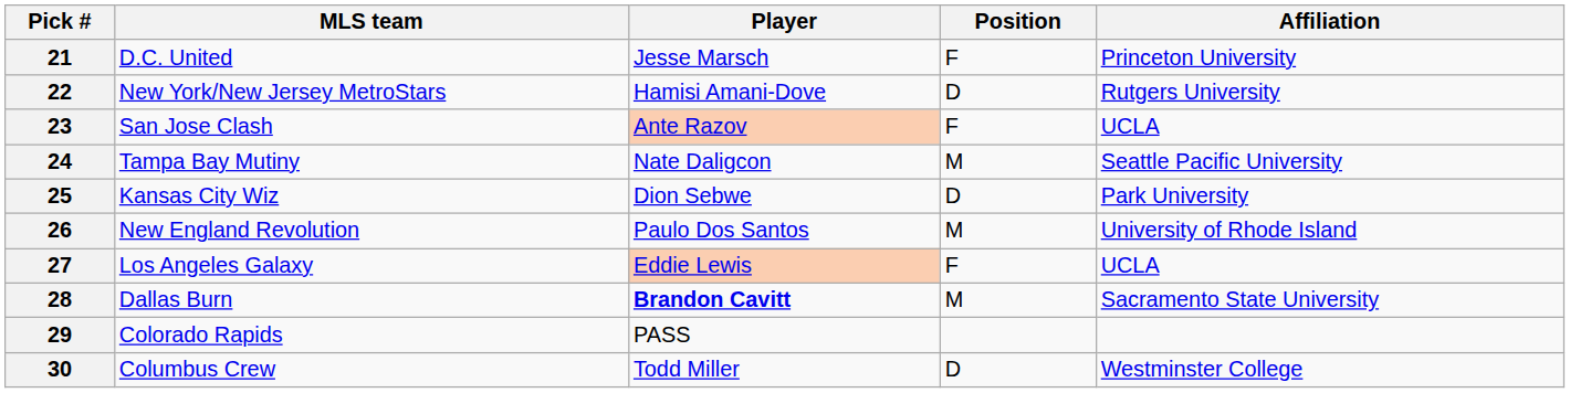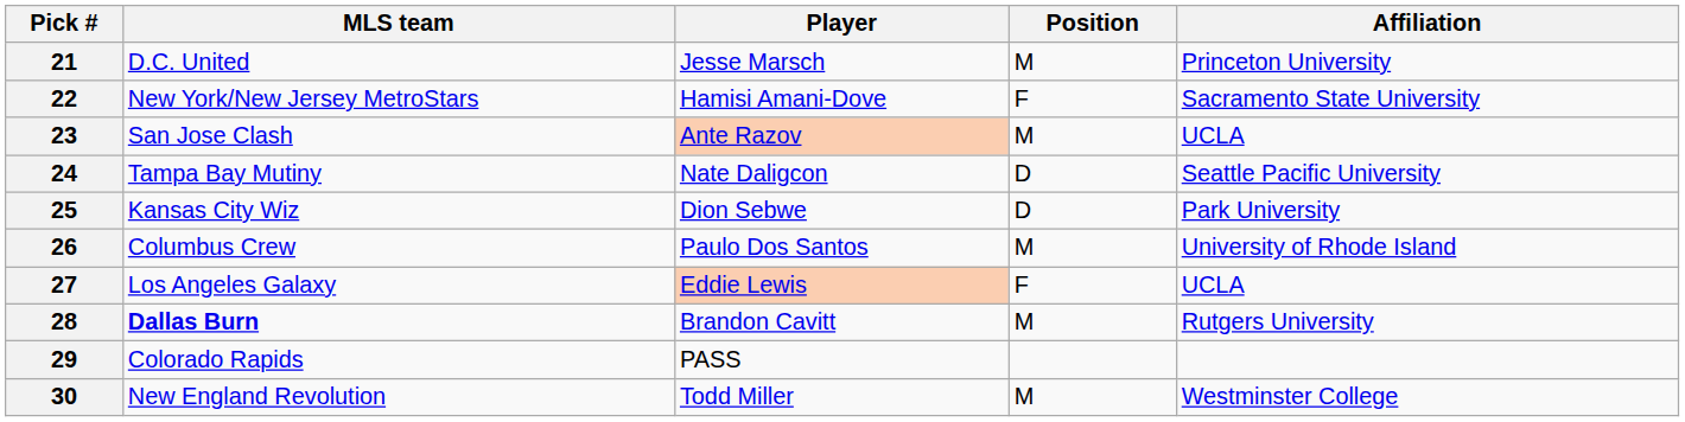 <table class="wikitable sortable" style="width:90%">
 <tr>
 <th width=7%>Pick #</th>
 <th width=33%>MLS team</th>
 <th width=20%>Player</th>
 <th width=10%>Position</th>
 <th width=33%>Affiliation</th>
 </tr>
 <tr>
 <th>21</th>
 <td><a href='#'>D.C. United</a></td>
 <td><a href='#'>Jesse Marsch</a></td>
-<td>F</td>
+<td>M</td>
 <td><a href='#'>Princeton University</a></td>
 </tr>
 <tr>
 <th>22</th>
 <td><a href='#'>New York/New Jersey MetroStars</a></td>
 <td><a href='#'>Hamisi Amani-Dove</a></td>
-<td>D</td>
-<td><a href='#'>Rutgers University</a></td>
+<td>F</td>
+<td><a href='#'>Sacramento State University</a></td>
 </tr>
 <tr>
 <th>23</th>
 <td><a href='#'>San Jose Clash</a></td>
 <td bgcolor="#FBCEB1"><a href='#'>Ante Razov</a></td>
-<td>F</td>
+<td>M</td>
 <td><a href='#'>UCLA</a></td>
 </tr>
 <tr>
 <th>24</th>
 <td><a href='#'>Tampa Bay Mutiny</a></td>
 <td><a href='#'>Nate Daligcon</a></td>
-<td>M</td>
+<td>D</td>
 <td><a href='#'>Seattle Pacific University</a></td>
 </tr>
 <tr>
 <th>25</th>
 <td><a href='#'>Kansas City Wiz</a></td>
 <td><a href='#'>Dion Sebwe</a></td>
 <td>D</td>
 <td><a href='#'>Park University</a></td>
 </tr>
 <tr>
 <th>26</th>
-<td><a href='#'>New England Revolution</a></td>
+<td><a href='#'>Columbus Crew</a></td>
 <td><a href='#'>Paulo Dos Santos</a></td>
 <td>M</td>
 <td><a href='#'>University of Rhode Island</a></td>
 </tr>
 <tr>
 <th>27</th>
 <td><a href='#'>Los Angeles Galaxy</a></td>
 <td bgcolor="#FBCEB1"><a href='#'>Eddie Lewis</a></td>
 <td>F</td>
 <td><a href='#'>UCLA</a></td>
 </tr>
 <tr>
 <th>28</th>
-<td><a href='#'>Dallas Burn</a></td>
-<td><strong><a href='#'>Brandon Cavitt</a></strong></td>
+<td><strong><a href='#'>Dallas Burn</a></strong></td>
+<td><a href='#'>Brandon Cavitt</a></td>
 <td>M</td>
-<td><a href='#'>Sacramento State University</a></td>
+<td><a href='#'>Rutgers University</a></td>
 </tr>
 <tr>
 <th>29</th>
 <td><a href='#'>Colorado Rapids</a></td>
 <td>PASS</td>
 <td></td>
 <td></td>
 </tr>
 <tr>
 <th>30</th>
-<td><a href='#'>Columbus Crew</a></td>
+<td><a href='#'>New England Revolution</a></td>
 <td><a href='#'>Todd Miller</a></td>
-<td>D</td>
+<td>M</td>
 <td><a href='#'>Westminster College</a></td>
 </tr>
 </table>
